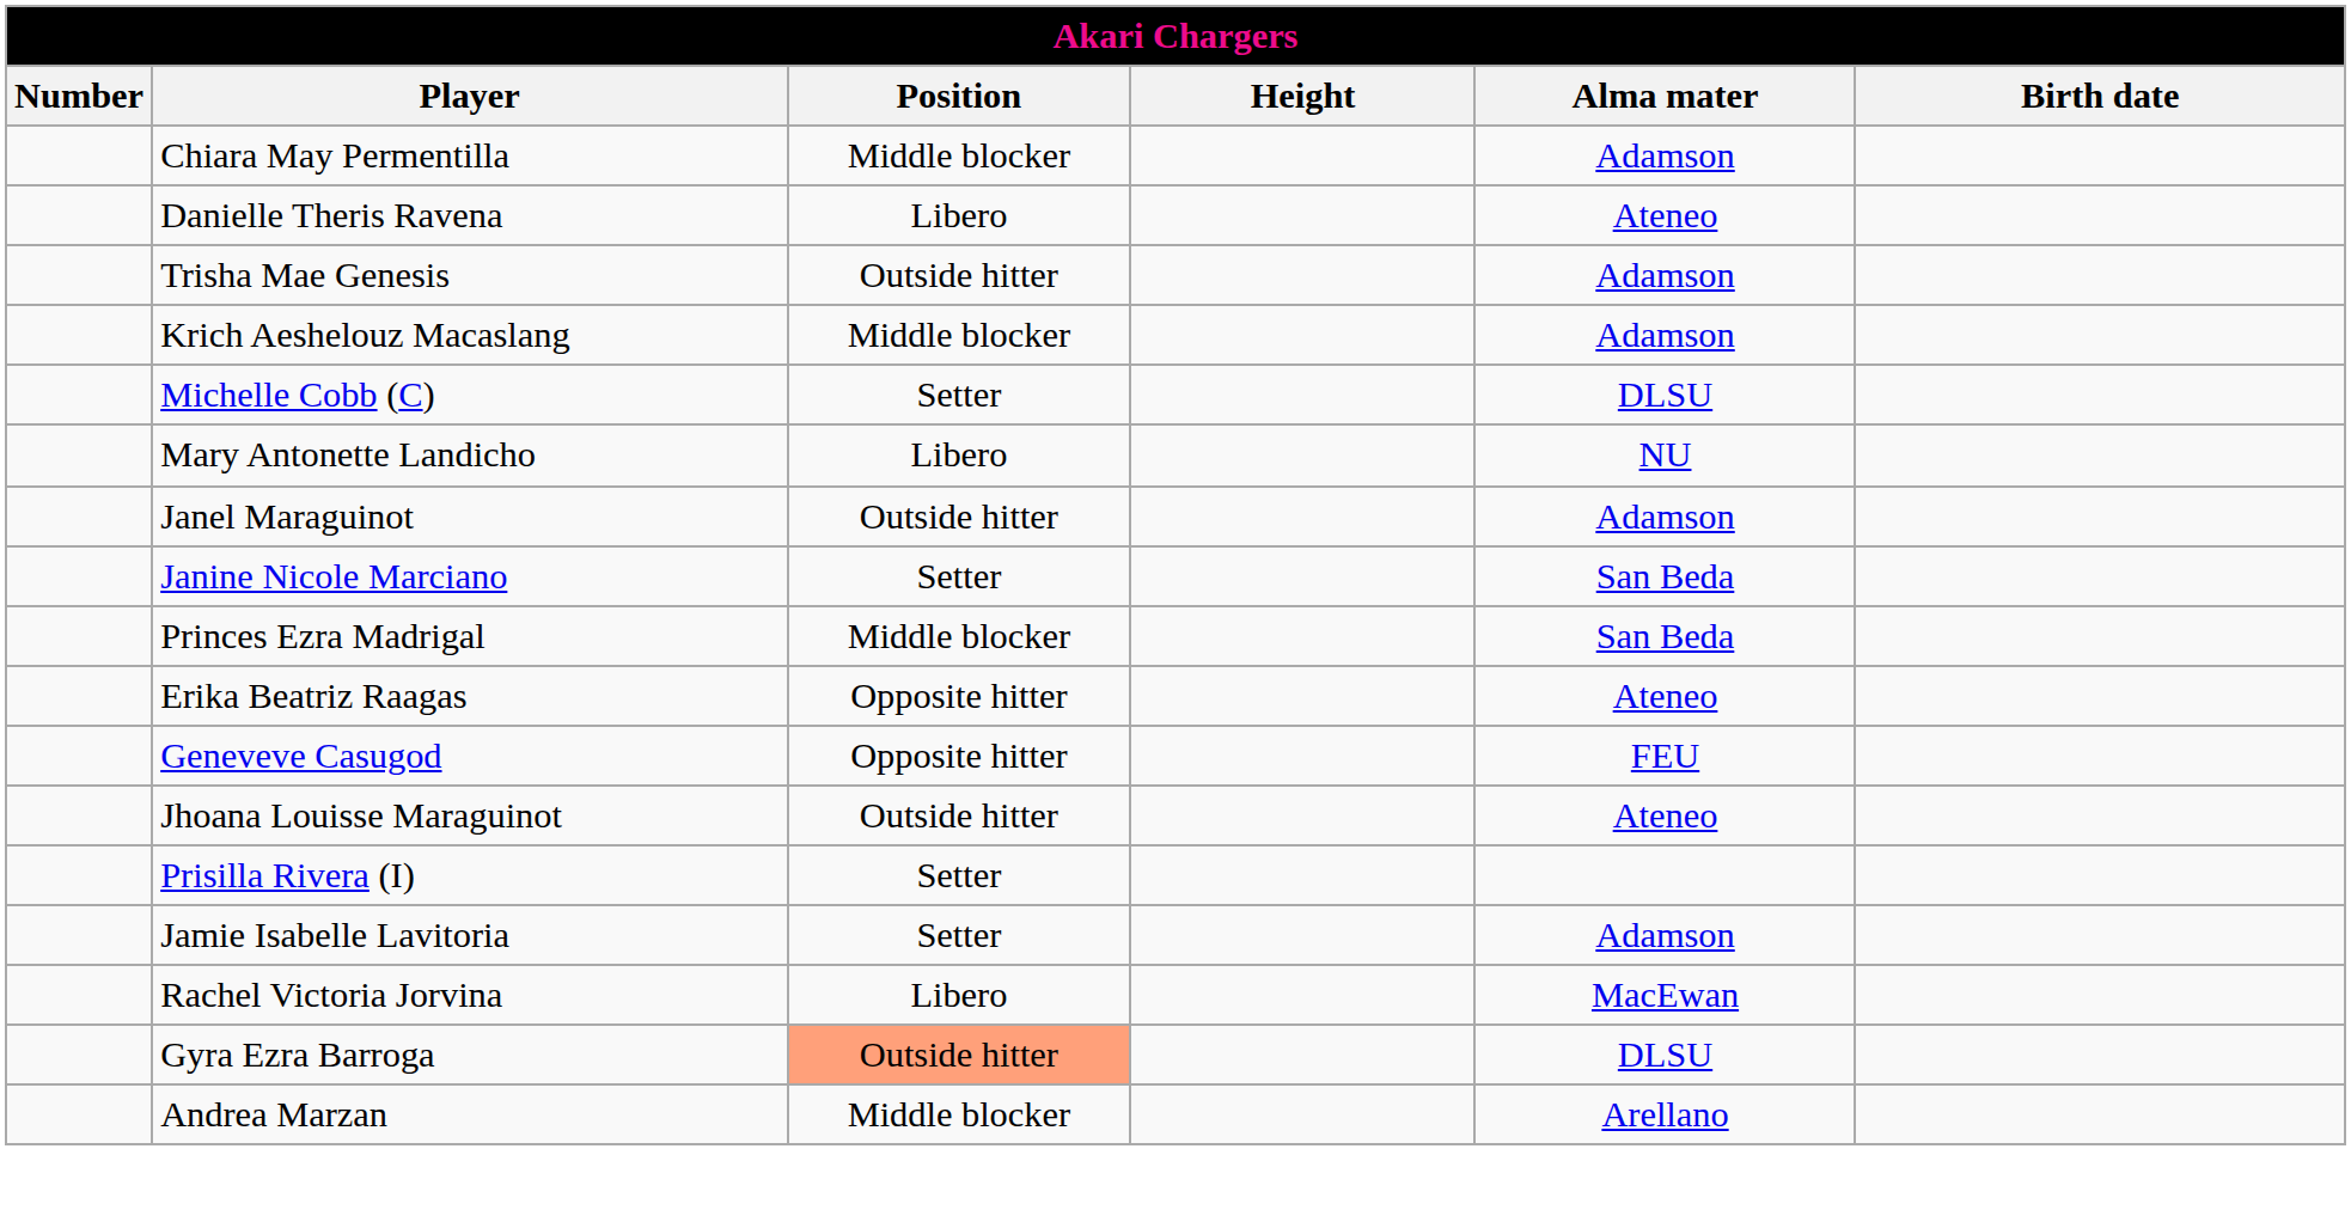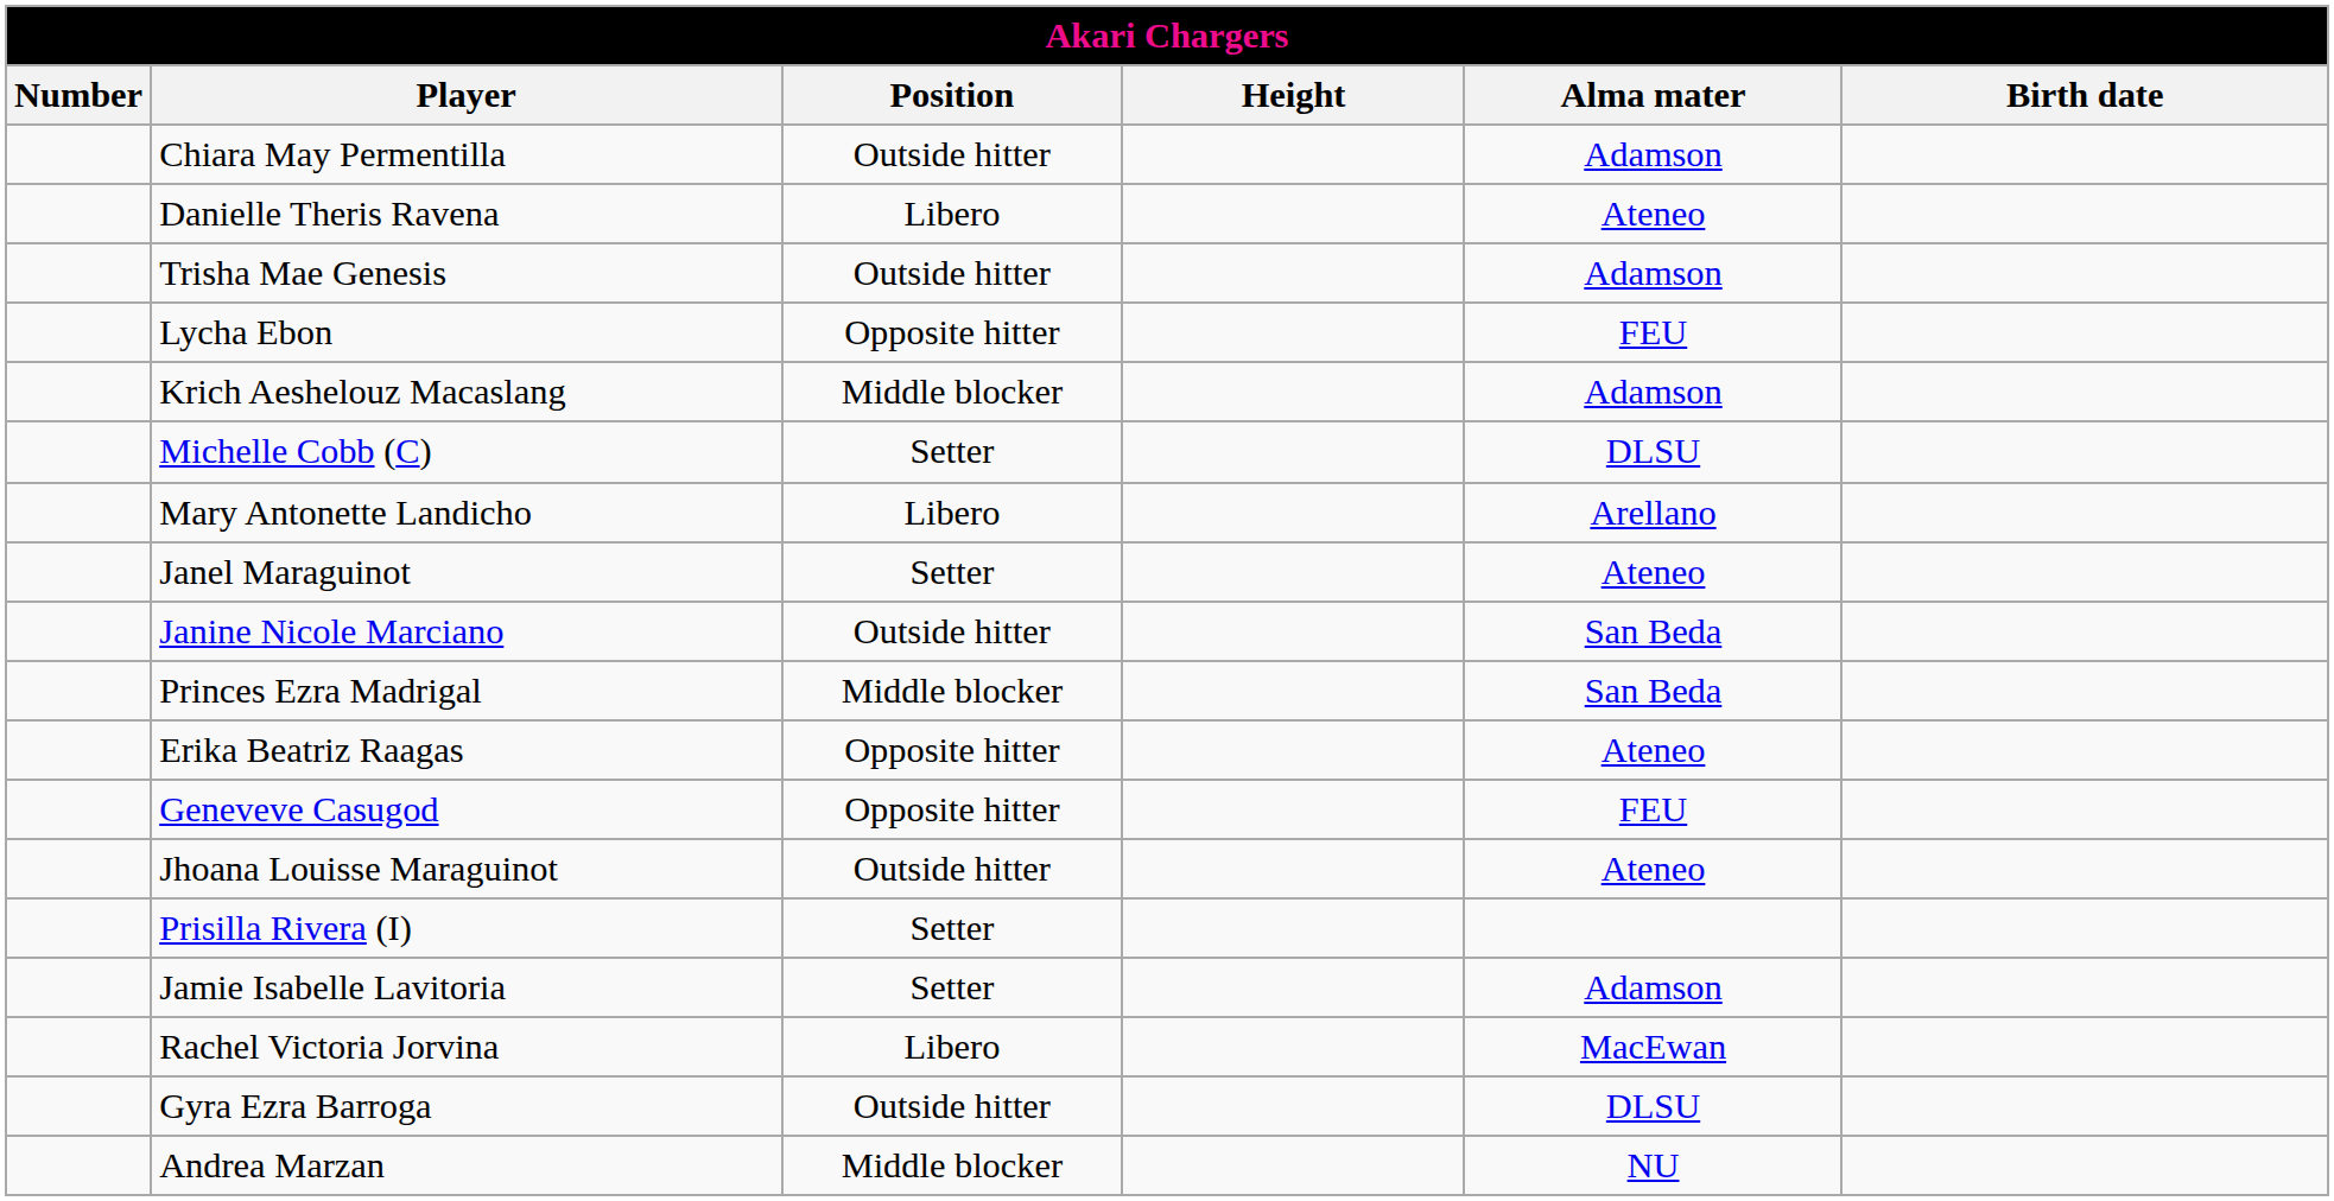 <table class="wikitable sortable" style="font-size:95%; text-align:left;">
 <tr>
 <th colspan="6" style= "background:black; color:#ed0c8c; text-align: center"><strong>Akari Chargers</strong></th>
 </tr>
 <tr style="background:#FFFFFF;">
 <th style= "align=center; width:1em;">Number</th>
 <th style= "align=center;width:17em;">Player</th>
 <th style= "align=center; width:9em;">Position</th>
 <th style= "align=center; width:9em;">Height</th>
 <th style= "align=center;width:10em;">Alma mater</th>
 <th style= "align=center; width:13em;">Birth date</th>
 </tr>
 <tr align=center>
 <td></td>
 <td align=left> Chiara May Permentilla</td>
-<td>Middle blocker</td>
+<td>Outside hitter</td>
 <td></td>
 <td align=center><a href='#'>Adamson</a></td>
 <td align=right></td>
 </tr>
 <tr align=center>
 <td></td>
 <td align=left> Danielle Theris Ravena</td>
 <td>Libero</td>
 <td></td>
 <td align=center><a href='#'>Ateneo</a></td>
 <td align=right></td>
 </tr>
 <tr align=center>
 <td></td>
 <td align=left> Trisha Mae Genesis</td>
 <td>Outside hitter</td>
 <td></td>
 <td align=center><a href='#'>Adamson</a></td>
+<td align=right></td>
+</tr>
+<tr align=center>
+<td></td>
+<td align=left> Lycha Ebon</td>
+<td>Opposite hitter</td>
+<td></td>
+<td align=center><a href='#'>FEU</a></td>
 <td align=right></td>
 </tr>
 <tr align=center>
 <td></td>
 <td align=left> Krich Aeshelouz Macaslang</td>
 <td>Middle blocker</td>
 <td></td>
 <td align=center><a href='#'>Adamson</a></td>
 <td align=right></td>
 </tr>
 <tr align=center>
 <td></td>
 <td align=left> <a href='#'>Michelle Cobb</a> (<a href='#'>C</a>)</td>
 <td>Setter</td>
 <td></td>
 <td align=center><a href='#'>DLSU</a></td>
 <td align=right></td>
 </tr>
 <tr align=center>
 <td></td>
 <td align=left> Mary Antonette Landicho</td>
 <td>Libero</td>
 <td></td>
-<td align=center><a href='#'>NU</a></td>
+<td align=center><a href='#'>Arellano</a></td>
 <td align=right></td>
 </tr>
 <tr align=center>
 <td></td>
 <td align=left> Janel Maraguinot</td>
-<td>Outside hitter</td>
+<td>Setter</td>
 <td></td>
-<td align=center><a href='#'>Adamson</a></td>
+<td align=center><a href='#'>Ateneo</a></td>
 <td align=right></td>
 </tr>
 <tr align=center>
 <td></td>
 <td align=left> <a href='#'>Janine Nicole Marciano</a></td>
-<td>Setter</td>
+<td>Outside hitter</td>
 <td></td>
 <td align=center><a href='#'>San Beda</a></td>
 <td align=right></td>
 </tr>
 <tr align=center>
 <td></td>
 <td align=left> Princes Ezra Madrigal</td>
 <td>Middle blocker</td>
 <td></td>
 <td align=center><a href='#'>San Beda</a></td>
 <td align=right></td>
 </tr>
 <tr align=center>
 <td></td>
 <td align=left> Erika Beatriz Raagas</td>
 <td>Opposite hitter</td>
 <td></td>
 <td align=center><a href='#'>Ateneo</a></td>
 <td align=right></td>
 </tr>
 <tr align=center>
 <td></td>
 <td align=left> <a href='#'>Geneveve Casugod</a></td>
 <td>Opposite hitter</td>
 <td></td>
 <td align=center><a href='#'>FEU</a></td>
 <td align=right></td>
 </tr>
 <tr align=center>
 <td></td>
 <td align=left> Jhoana Louisse Maraguinot</td>
 <td>Outside hitter</td>
 <td></td>
 <td align=center><a href='#'>Ateneo</a></td>
 <td align=right></td>
 </tr>
 <tr align=center>
 <td></td>
 <td align=left> <a href='#'>Prisilla Rivera</a> (I)</td>
 <td>Setter</td>
 <td></td>
 <td></td>
 <td align=right></td>
 </tr>
 <tr align=center>
 <td></td>
 <td align=left> Jamie Isabelle Lavitoria</td>
 <td>Setter</td>
 <td></td>
 <td align=center><a href='#'>Adamson</a></td>
 <td align=right></td>
 </tr>
 <tr align=center>
 <td></td>
 <td align=left> Rachel Victoria Jorvina</td>
 <td>Libero</td>
 <td></td>
 <td align=center><a href='#'>MacEwan</a></td>
 <td align=right></td>
 </tr>
 <tr align=center>
 <td></td>
 <td align=left> Gyra Ezra Barroga</td>
-<td style="background: lightsalmon;">Outside hitter</td>
+<td>Outside hitter</td>
 <td></td>
 <td><a href='#'>DLSU</a></td>
 <td align=right></td>
 </tr>
 <tr align=center>
 <td></td>
 <td align=left> Andrea Marzan</td>
 <td>Middle blocker</td>
 <td></td>
-<td align=center><a href='#'>Arellano</a></td>
+<td align=center><a href='#'>NU</a></td>
 <td align=right></td>
 </tr>
 <tr align=center>
 </tr>
 </table>
